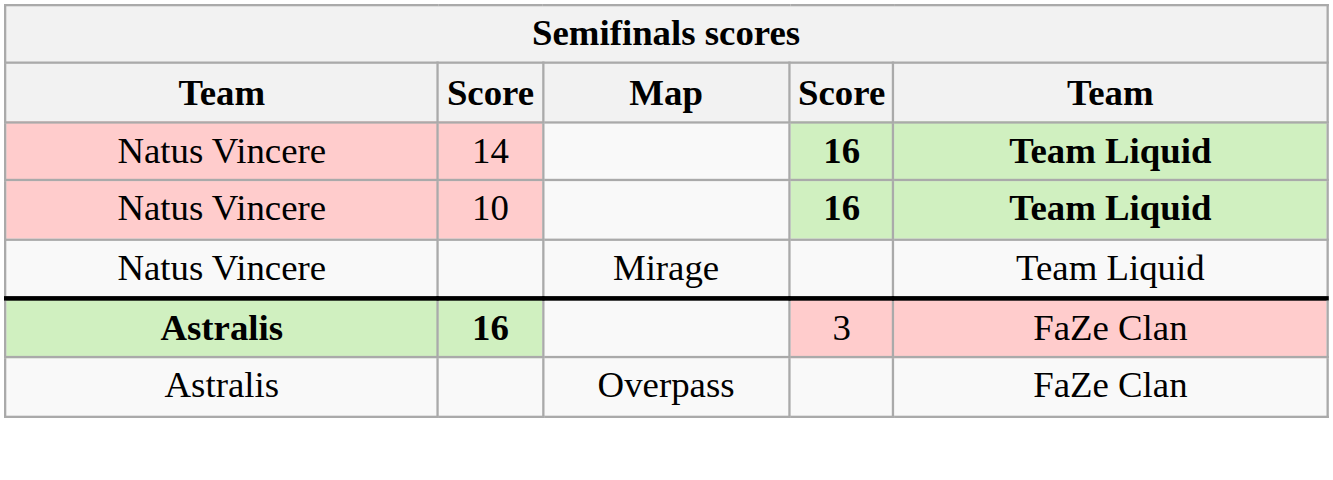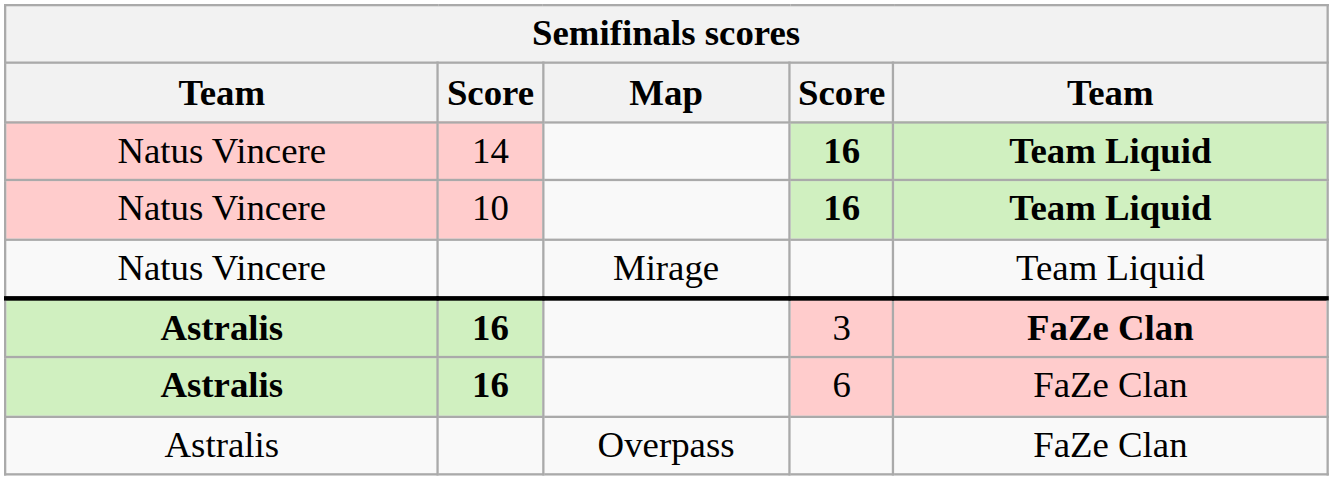 <table class="wikitable" style="text-align: center;">
 <tr>
 <th colspan=5>Semifinals scores</th>
 </tr>
 <tr>
 <th width="181px">Team</th>
 <th width="20px">Score</th>
 <th width="100px">Map</th>
 <th width="20px">Score</th>
 <th width="181px">Team</th>
 </tr>
 <tr>
 <td style="background: #FFCCCC;">Natus Vincere</td>
 <td style="background: #FFCCCC;">14</td>
 <td></td>
 <td style="background: #D0F0C0;"><strong>16</strong></td>
 <td style="background: #D0F0C0;"><strong>Team Liquid</strong></td>
 </tr>
 <tr>
 <td style="background: #FFCCCC;">Natus Vincere</td>
 <td style="background: #FFCCCC;">10</td>
 <td></td>
 <td style="background: #D0F0C0;"><strong>16</strong></td>
 <td style="background: #D0F0C0;"><strong>Team Liquid</strong></td>
 </tr>
 <tr style="text-align:center;border-width:0 0 2px 0; border-style:solid;border-color:black;">
 <td>Natus Vincere</td>
 <td></td>
 <td>Mirage</td>
 <td></td>
 <td>Team Liquid</td>
 </tr>
 <tr>
 <td style="background: #D0F0C0;"><strong>Astralis</strong></td>
 <td style="background: #D0F0C0;"><strong>16</strong></td>
 <td></td>
 <td style="background: #FFCCCC;">3</td>
+<td style="background: #FFCCCC;"><strong>FaZe Clan</strong></td>
+</tr>
+<tr>
+<td style="background: #D0F0C0;"><strong>Astralis</strong></td>
+<td style="background: #D0F0C0;"><strong>16</strong></td>
+<td></td>
+<td style="background: #FFCCCC;">6</td>
 <td style="background: #FFCCCC;">FaZe Clan</td>
 </tr>
 <tr>
 <td>Astralis</td>
 <td></td>
 <td>Overpass</td>
 <td></td>
 <td>FaZe Clan</td>
 </tr>
 </table>
